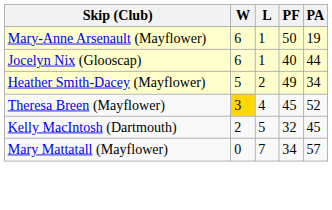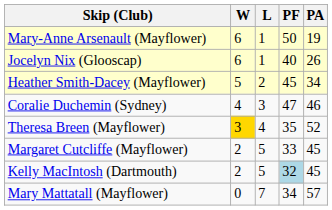 <table class=wikitable>
 <tr>
 <th width=250>Skip (Club)</th>
 <th width=20>W</th>
 <th width=20>L</th>
 <th width=20>PF</th>
 <th width=20>PA</th>
 </tr>
 <tr bgcolor=#ffffcc>
 <td><a href='#'>Mary-Anne Arsenault</a> (Mayflower)</td>
 <td>6</td>
 <td>1</td>
 <td>50</td>
 <td>19</td>
 </tr>
 <tr bgcolor=#ffffcc>
 <td><a href='#'>Jocelyn Nix</a> (Glooscap)</td>
 <td>6</td>
 <td>1</td>
 <td>40</td>
-<td>44</td>
+<td>26</td>
 </tr>
 <tr bgcolor=#ffffcc>
 <td><a href='#'>Heather Smith-Dacey</a> (Mayflower)</td>
 <td>5</td>
 <td>2</td>
-<td>49</td>
+<td>45</td>
 <td>34</td>
+</tr>
+<tr>
+<td><a href='#'>Coralie Duchemin</a> (Sydney)</td>
+<td>4</td>
+<td>3</td>
+<td>47</td>
+<td>46</td>
 </tr>
 <tr>
 <td><a href='#'>Theresa Breen</a> (Mayflower)</td>
 <td style="background: gold;">3</td>
 <td>4</td>
+<td>35</td>
+<td>52</td>
+</tr>
+<tr>
+<td><a href='#'>Margaret Cutcliffe</a> (Mayflower)</td>
+<td>2</td>
+<td>5</td>
+<td>33</td>
 <td>45</td>
-<td>52</td>
 </tr>
 <tr>
 <td><a href='#'>Kelly MacIntosh</a> (Dartmouth)</td>
 <td>2</td>
 <td>5</td>
-<td>32</td>
+<td style="background: lightblue;">32</td>
 <td>45</td>
 </tr>
 <tr>
 <td><a href='#'>Mary Mattatall</a> (Mayflower)</td>
 <td>0</td>
 <td>7</td>
 <td>34</td>
 <td>57</td>
 </tr>
 </table>
